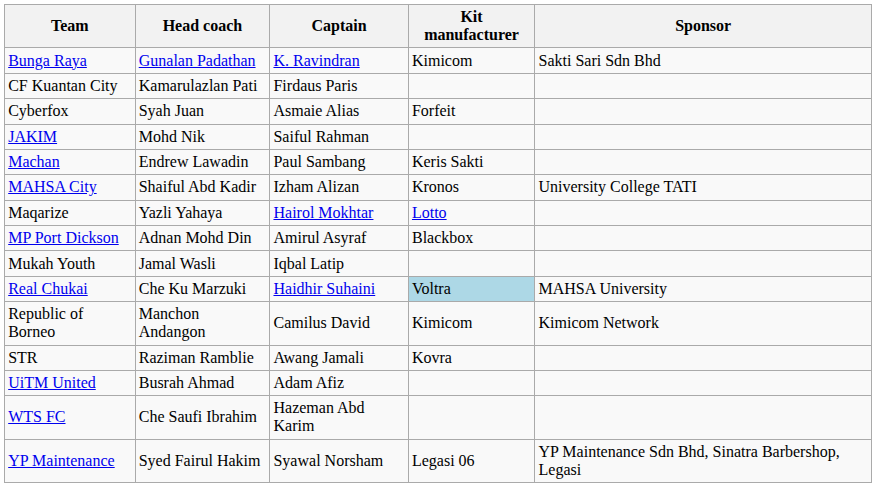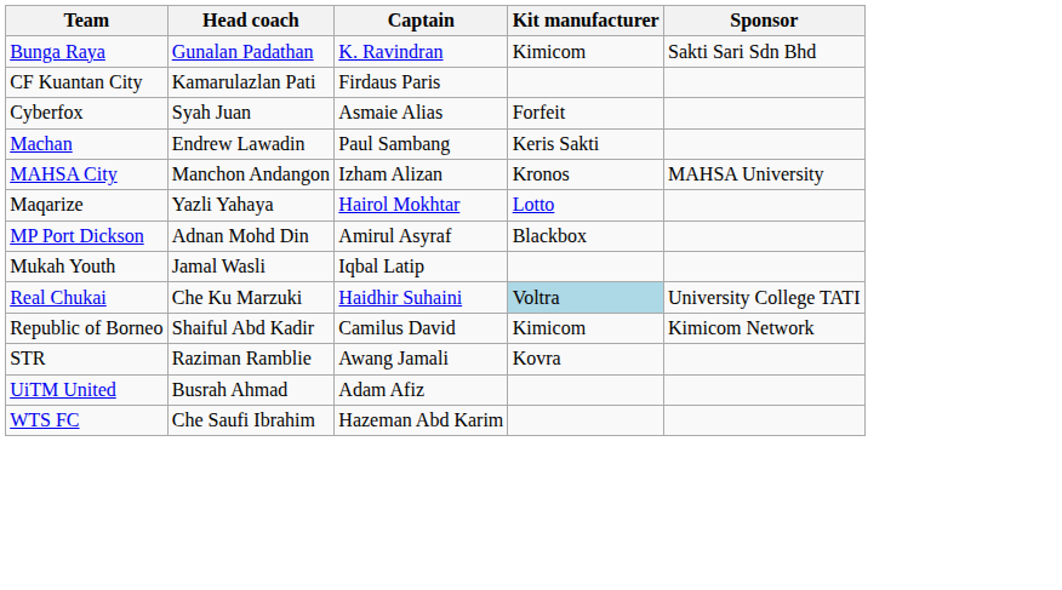 <table class="wikitable sortable">
 <tr>
 <th>Team</th>
 <th>Head coach</th>
 <th>Captain</th>
 <th>Kit manufacturer</th>
 <th>Sponsor</th>
 </tr>
 <tr>
 <td><a href='#'>Bunga Raya</a></td>
 <td> <a href='#'>Gunalan Padathan</a></td>
 <td> <a href='#'>K. Ravindran</a></td>
 <td>Kimicom</td>
 <td>Sakti Sari Sdn Bhd</td>
 </tr>
 <tr>
 <td>CF Kuantan City</td>
 <td> Kamarulazlan Pati</td>
 <td> Firdaus Paris</td>
 <td></td>
 <td></td>
 </tr>
 <tr>
 <td>Cyberfox</td>
 <td> Syah Juan</td>
 <td> Asmaie Alias</td>
 <td>Forfeit</td>
 <td></td>
 </tr>
 <tr>
-<td><a href='#'>JAKIM</a></td>
-<td> Mohd Nik</td>
-<td> Saiful Rahman</td>
-<td></td>
-<td></td>
-</tr>
-<tr>
 <td><a href='#'>Machan</a></td>
 <td> Endrew Lawadin</td>
 <td> Paul Sambang</td>
 <td>Keris Sakti</td>
 <td></td>
 </tr>
 <tr>
 <td><a href='#'>MAHSA City</a></td>
-<td> Shaiful Abd Kadir</td>
+<td> Manchon Andangon</td>
 <td> Izham Alizan</td>
 <td>Kronos</td>
-<td>University College TATI</td>
+<td>MAHSA University</td>
 </tr>
 <tr>
 <td>Maqarize</td>
 <td> Yazli Yahaya</td>
 <td> <a href='#'>Hairol Mokhtar</a></td>
 <td><a href='#'>Lotto</a></td>
 <td></td>
 </tr>
 <tr>
 <td><a href='#'>MP Port Dickson</a></td>
 <td> Adnan Mohd Din</td>
 <td> Amirul Asyraf</td>
 <td>Blackbox</td>
 <td></td>
 </tr>
 <tr>
 <td>Mukah Youth</td>
 <td> Jamal Wasli</td>
 <td> Iqbal Latip</td>
 <td></td>
 <td></td>
 </tr>
 <tr>
 <td><a href='#'>Real Chukai</a></td>
 <td> Che Ku Marzuki</td>
 <td> <a href='#'>Haidhir Suhaini</a></td>
 <td style="background: lightblue;">Voltra</td>
-<td>MAHSA University</td>
+<td>University College TATI</td>
 </tr>
 <tr>
 <td>Republic of Borneo</td>
-<td> Manchon Andangon</td>
+<td> Shaiful Abd Kadir</td>
 <td>  Camilus David</td>
 <td>Kimicom</td>
 <td>Kimicom Network</td>
 </tr>
 <tr>
 <td>STR</td>
 <td> Raziman Ramblie</td>
 <td>  Awang Jamali</td>
 <td>Kovra</td>
 <td></td>
 </tr>
 <tr>
 <td><a href='#'>UiTM United</a></td>
 <td> Busrah Ahmad</td>
 <td>  Adam Afiz</td>
 <td></td>
 <td></td>
 </tr>
 <tr>
 <td><a href='#'>WTS FC</a></td>
 <td> Che Saufi Ibrahim</td>
 <td>  Hazeman Abd Karim</td>
 <td></td>
 <td></td>
 </tr>
 <tr>
-<td><a href='#'>YP Maintenance</a></td>
-<td> Syed Fairul Hakim</td>
-<td> Syawal Norsham</td>
-<td>Legasi 06</td>
-<td>YP Maintenance Sdn Bhd, Sinatra Barbershop, Legasi</td>
-</tr>
-<tr>
 </tr>
 </table>
